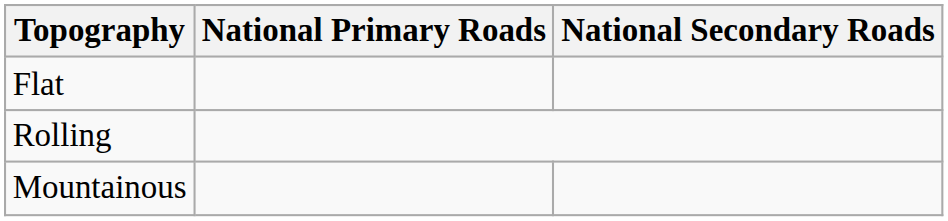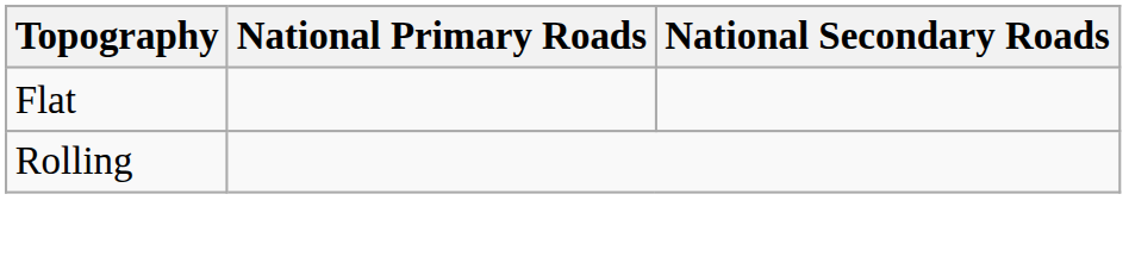 <table class="wikitable" style="text-align:center;">
 <tr>
 <th>Topography</th>
 <th>National Primary Roads</th>
 <th>National Secondary Roads</th>
 </tr>
 <tr>
 <td style="text-align: left;">Flat</td>
 <td></td>
 <td></td>
 </tr>
 <tr>
 <td style="text-align: left;">Rolling</td>
 <td colspan=2></td>
 </tr>
-<tr>
-<td style="text-align: left;">Mountainous</td>
-<td></td>
-<td></td>
-</tr>
 </table>
